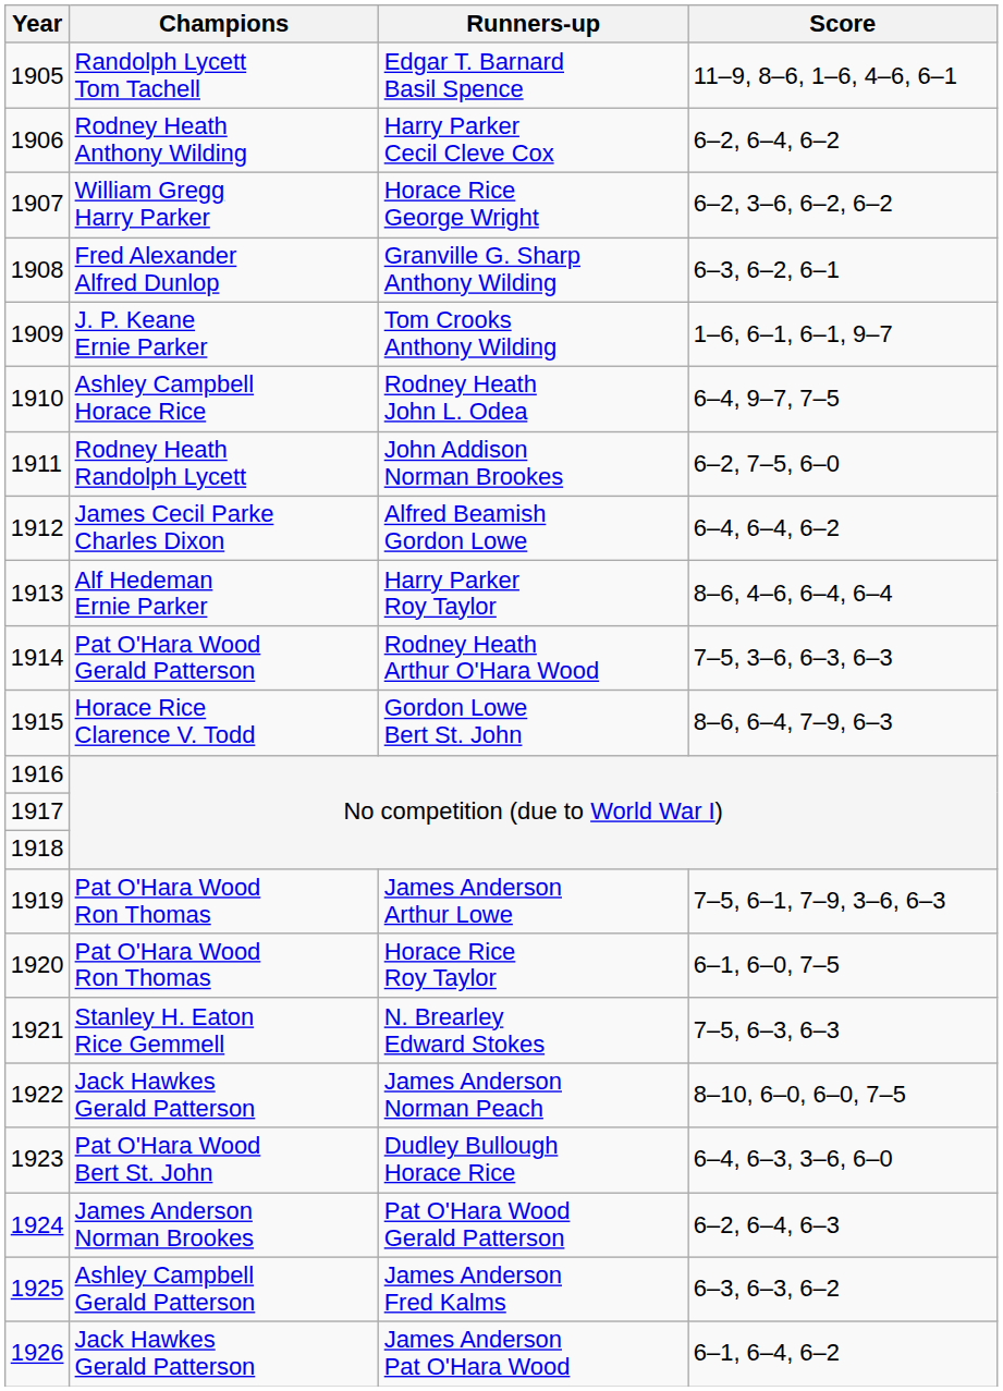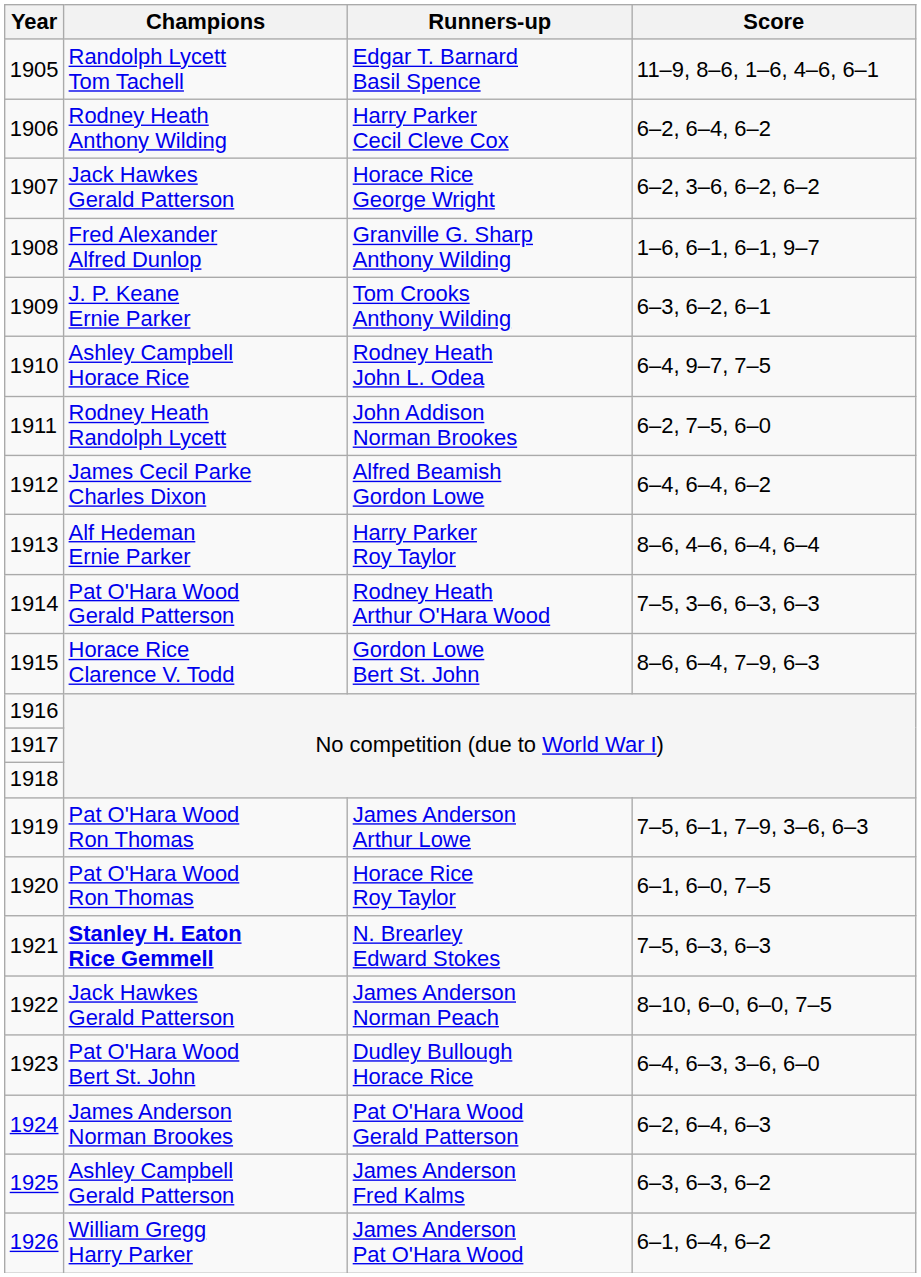 <table class="sortable wikitable">
 <tr>
 <th>Year</th>
 <th width=200>Champions</th>
 <th width=200>Runners-up</th>
 <th width=200 class="unsortable">Score</th>
 </tr>
 <tr>
 <td>1905</td>
 <td> <a href='#'>Randolph Lycett</a><br>  <a href='#'>Tom Tachell</a></td>
 <td> <a href='#'>Edgar T. Barnard</a><br>  <a href='#'>Basil Spence</a></td>
 <td>11–9, 8–6, 1–6, 4–6, 6–1</td>
 </tr>
 <tr>
 <td>1906</td>
 <td> <a href='#'>Rodney Heath</a><br> <a href='#'>Anthony Wilding</a></td>
 <td> <a href='#'>Harry Parker</a><br>  <a href='#'>Cecil Cleve Cox</a></td>
 <td>6–2, 6–4, 6–2</td>
 </tr>
 <tr>
 <td>1907</td>
-<td> <a href='#'>William Gregg</a><br> <a href='#'>Harry Parker</a></td>
+<td> <a href='#'>Jack Hawkes</a><br> <a href='#'>Gerald Patterson</a></td>
 <td> <a href='#'>Horace Rice</a><br>  <a href='#'>George Wright</a></td>
 <td>6–2, 3–6, 6–2, 6–2</td>
 </tr>
 <tr>
 <td>1908</td>
 <td> <a href='#'>Fred Alexander</a><br> <a href='#'>Alfred Dunlop</a></td>
 <td> <a href='#'>Granville G. Sharp</a><br> <a href='#'>Anthony Wilding</a></td>
-<td>6–3, 6–2, 6–1</td>
+<td>1–6, 6–1, 6–1, 9–7</td>
 </tr>
 <tr>
 <td>1909</td>
 <td> <a href='#'>J. P. Keane</a><br> <a href='#'>Ernie Parker</a></td>
 <td> <a href='#'>Tom Crooks</a><br> <a href='#'>Anthony Wilding</a></td>
-<td>1–6, 6–1, 6–1, 9–7</td>
+<td>6–3, 6–2, 6–1</td>
 </tr>
 <tr>
 <td>1910</td>
 <td> <a href='#'>Ashley Campbell</a><br> <a href='#'>Horace Rice</a></td>
 <td> <a href='#'>Rodney Heath</a><br> <a href='#'>John L. Odea</a></td>
 <td>6–4, 9–7, 7–5</td>
 </tr>
 <tr>
 <td>1911</td>
 <td> <a href='#'>Rodney Heath</a><br> <a href='#'>Randolph Lycett</a></td>
 <td> <a href='#'>John Addison</a><br> <a href='#'>Norman Brookes</a></td>
 <td>6–2, 7–5, 6–0</td>
 </tr>
 <tr>
 <td>1912</td>
 <td> <a href='#'>James Cecil Parke</a><br> <a href='#'>Charles Dixon</a></td>
 <td> <a href='#'>Alfred Beamish</a><br> <a href='#'>Gordon Lowe</a></td>
 <td>6–4, 6–4, 6–2</td>
 </tr>
 <tr>
 <td>1913</td>
 <td> <a href='#'>Alf Hedeman</a><br> <a href='#'>Ernie Parker</a></td>
 <td> <a href='#'>Harry Parker</a><br> <a href='#'>Roy Taylor</a></td>
 <td>8–6, 4–6, 6–4, 6–4</td>
 </tr>
 <tr>
 <td>1914</td>
 <td> <a href='#'>Pat O'Hara Wood</a><br> <a href='#'>Gerald Patterson</a></td>
 <td> <a href='#'>Rodney Heath</a><br> <a href='#'>Arthur O'Hara Wood</a></td>
 <td>7–5, 3–6, 6–3, 6–3</td>
 </tr>
 <tr>
 <td>1915</td>
 <td> <a href='#'>Horace Rice</a><br> <a href='#'>Clarence V. Todd</a></td>
 <td> <a href='#'>Gordon Lowe</a><br> <a href='#'>Bert St. John</a></td>
 <td>8–6, 6–4, 7–9, 6–3</td>
 </tr>
 <tr>
 <td>1916</td>
 <td rowspan="3" colspan="3" align="center" bgcolor="F5F5F5">No competition (due to <a href='#'>World War I</a>)</td>
 </tr>
 <tr>
 <td>1917</td>
 </tr>
 <tr>
 <td>1918</td>
 </tr>
 <tr>
 <td>1919</td>
 <td> <a href='#'>Pat O'Hara Wood</a><br> <a href='#'>Ron Thomas</a></td>
 <td> <a href='#'>James Anderson</a><br> <a href='#'>Arthur Lowe</a></td>
 <td>7–5, 6–1, 7–9, 3–6, 6–3</td>
 </tr>
 <tr>
 <td>1920</td>
 <td> <a href='#'>Pat O'Hara Wood</a><br> <a href='#'>Ron Thomas</a></td>
 <td> <a href='#'>Horace Rice</a><br> <a href='#'>Roy Taylor</a></td>
 <td>6–1, 6–0, 7–5</td>
 </tr>
 <tr>
 <td>1921</td>
-<td> <a href='#'>Stanley H. Eaton</a><br> <a href='#'>Rice Gemmell</a></td>
+<td><strong> <a href='#'>Stanley H. Eaton</a><br> <a href='#'>Rice Gemmell</a></strong></td>
 <td> <a href='#'>N. Brearley</a><br> <a href='#'>Edward Stokes</a></td>
 <td>7–5, 6–3, 6–3</td>
 </tr>
 <tr>
 <td>1922</td>
 <td> <a href='#'>Jack Hawkes</a><br> <a href='#'>Gerald Patterson</a></td>
 <td> <a href='#'>James Anderson</a><br> <a href='#'>Norman Peach</a></td>
 <td>8–10, 6–0, 6–0, 7–5</td>
 </tr>
 <tr>
 <td>1923</td>
 <td> <a href='#'>Pat O'Hara Wood</a><br> <a href='#'>Bert St. John</a></td>
 <td> <a href='#'>Dudley Bullough</a><br> <a href='#'>Horace Rice</a></td>
 <td>6–4, 6–3, 3–6, 6–0</td>
 </tr>
 <tr>
 <td><a href='#'>1924</a></td>
 <td> <a href='#'>James Anderson</a><br> <a href='#'>Norman Brookes</a></td>
 <td> <a href='#'>Pat O'Hara Wood</a><br> <a href='#'>Gerald Patterson</a></td>
 <td>6–2, 6–4, 6–3</td>
 </tr>
 <tr>
 <td><a href='#'>1925</a></td>
 <td> <a href='#'>Ashley Campbell</a><br> <a href='#'>Gerald Patterson</a></td>
 <td> <a href='#'>James Anderson</a><br> <a href='#'>Fred Kalms</a></td>
 <td>6–3, 6–3, 6–2</td>
 </tr>
 <tr>
 <td><a href='#'>1926</a></td>
-<td> <a href='#'>Jack Hawkes</a><br> <a href='#'>Gerald Patterson</a></td>
+<td> <a href='#'>William Gregg</a><br> <a href='#'>Harry Parker</a></td>
 <td> <a href='#'>James Anderson</a><br> <a href='#'>Pat O'Hara Wood</a></td>
 <td>6–1, 6–4, 6–2</td>
 </tr>
 </table>
